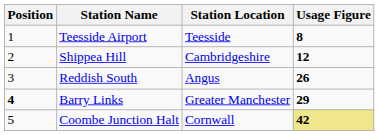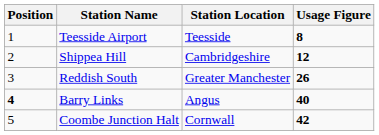 <table class="wikitable mw-collapsible">
 <tr>
 <th>Position</th>
 <th>Station Name</th>
 <th>Station Location</th>
 <th>Usage Figure</th>
 </tr>
 <tr>
 <td>1</td>
 <td><a href='#'>Teesside Airport</a></td>
 <td><a href='#'>Teesside</a></td>
 <td><strong>8</strong></td>
 </tr>
 <tr>
 <td>2</td>
 <td><a href='#'>Shippea Hill</a></td>
 <td><a href='#'>Cambridgeshire</a></td>
 <td><strong>12</strong></td>
 </tr>
 <tr>
 <td>3</td>
 <td><a href='#'>Reddish South</a></td>
-<td><a href='#'>Angus</a></td>
+<td><a href='#'>Greater Manchester</a></td>
 <td><strong>26</strong></td>
 </tr>
 <tr>
 <td><strong>4</strong></td>
 <td><a href='#'>Barry Links</a></td>
-<td><a href='#'>Greater Manchester</a></td>
-<td><strong>29</strong></td>
+<td><a href='#'>Angus</a></td>
+<td><strong>40</strong></td>
 </tr>
 <tr>
 <td>5</td>
 <td><a href='#'>Coombe Junction Halt</a></td>
 <td><a href='#'>Cornwall</a></td>
-<td style="background: khaki;"><strong>42</strong></td>
+<td><strong>42</strong></td>
 </tr>
 </table>
